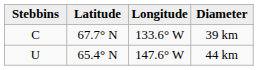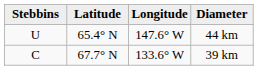 <table class="wikitable">
 <tr>
 <th width="25%" style="background:#eeeeee;">Stebbins</th>
 <th width="25%" style="background:#eeeeee;">Latitude</th>
 <th width="25%" style="background:#eeeeee;">Longitude</th>
 <th width="25%" style="background:#eeeeee;">Diameter</th>
 </tr>
 <tr>
+<td align="center">U</td>
+<td align="center">65.4° N</td>
+<td align="center">147.6° W</td>
+<td align="center">44 km</td>
+</tr>
+<tr>
 <td align="center">C</td>
 <td align="center">67.7° N</td>
 <td align="center">133.6° W</td>
 <td align="center">39 km</td>
 </tr>
-<tr>
-<td align="center">U</td>
-<td align="center">65.4° N</td>
-<td align="center">147.6° W</td>
-<td align="center">44 km</td>
-</tr>
 </table>
